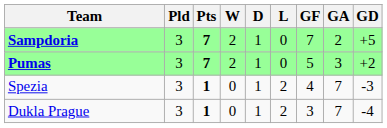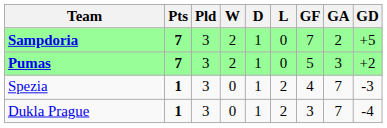 <table class=wikitable style="text-align:center">
 <tr>
 <th width=165>Team</th>
+<th width=20>Pts</th>
 <th width=20>Pld</th>
-<th width=20>Pts</th>
 <th width=20>W</th>
 <th width=20>D</th>
 <th width=20>L</th>
 <th width=20>GF</th>
 <th width=20>GA</th>
 <th width=20>GD</th>
 </tr>
 <tr |- align=center style="background:#98FF98;">
 <td style="text-align:left"> <strong><a href='#'>Sampdoria</a></strong></td>
+<td><strong>7</strong></td>
 <td>3</td>
-<td><strong>7</strong></td>
 <td>2</td>
 <td>1</td>
 <td>0</td>
 <td>7</td>
 <td>2</td>
 <td>+5</td>
 </tr>
 <tr |- align=center style="background:#98FF98;">
 <td style="text-align:left"> <strong><a href='#'>Pumas</a></strong></td>
+<td><strong>7</strong></td>
 <td>3</td>
-<td><strong>7</strong></td>
 <td>2</td>
 <td>1</td>
 <td>0</td>
 <td>5</td>
 <td>3</td>
 <td>+2</td>
 </tr>
 <tr>
 <td style="text-align:left"> <a href='#'>Spezia</a></td>
+<td><strong>1</strong></td>
 <td>3</td>
-<td><strong>1</strong></td>
 <td>0</td>
 <td>1</td>
 <td>2</td>
 <td>4</td>
 <td>7</td>
 <td>-3</td>
 </tr>
 <tr>
 <td style="text-align:left"> <a href='#'>Dukla Prague</a></td>
+<td><strong>1</strong></td>
 <td>3</td>
-<td><strong>1</strong></td>
 <td>0</td>
 <td>1</td>
 <td>2</td>
 <td>3</td>
 <td>7</td>
 <td>-4</td>
 </tr>
 </table>
